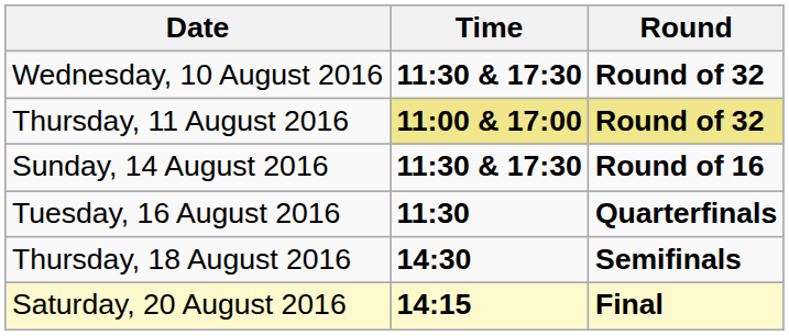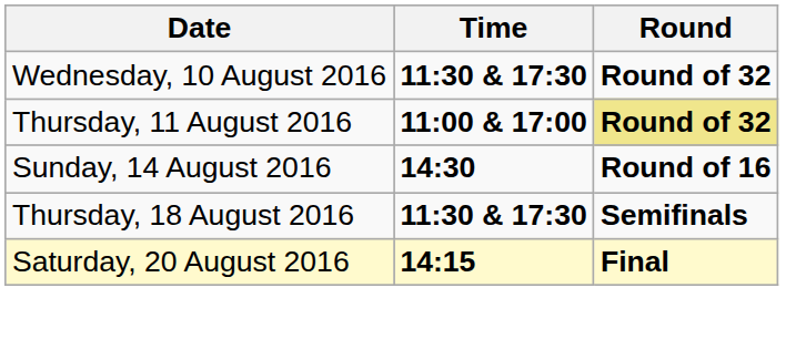 <table class="wikitable">
 <tr>
 <th>Date</th>
 <th>Time</th>
 <th>Round</th>
 </tr>
 <tr>
 <td>Wednesday, 10 August 2016</td>
 <td><strong>11:30 & 17:30</strong></td>
 <td><strong>Round of 32</strong></td>
 </tr>
 <tr>
 <td>Thursday, 11 August 2016</td>
-<td style="background: khaki;"><strong>11:00 & 17:00</strong></td>
+<td><strong>11:00 & 17:00</strong></td>
 <td style="background: khaki;"><strong>Round of 32</strong></td>
 </tr>
 <tr>
 <td>Sunday, 14 August 2016</td>
-<td><strong>11:30 & 17:30</strong></td>
+<td><strong>14:30</strong></td>
 <td><strong>Round of 16</strong></td>
 </tr>
 <tr>
-<td>Tuesday, 16 August 2016</td>
-<td><strong>11:30</strong></td>
-<td><strong>Quarterfinals</strong></td>
-</tr>
-<tr>
 <td>Thursday, 18 August 2016</td>
-<td><strong>14:30</strong></td>
+<td><strong>11:30 & 17:30</strong></td>
 <td><strong>Semifinals</strong></td>
 </tr>
 <tr>
 <td style=background:lemonchiffon>Saturday, 20 August 2016</td>
 <td style=background:lemonchiffon><strong>14:15</strong></td>
 <td style=background:lemonchiffon><strong>Final</strong></td>
 </tr>
 </table>
